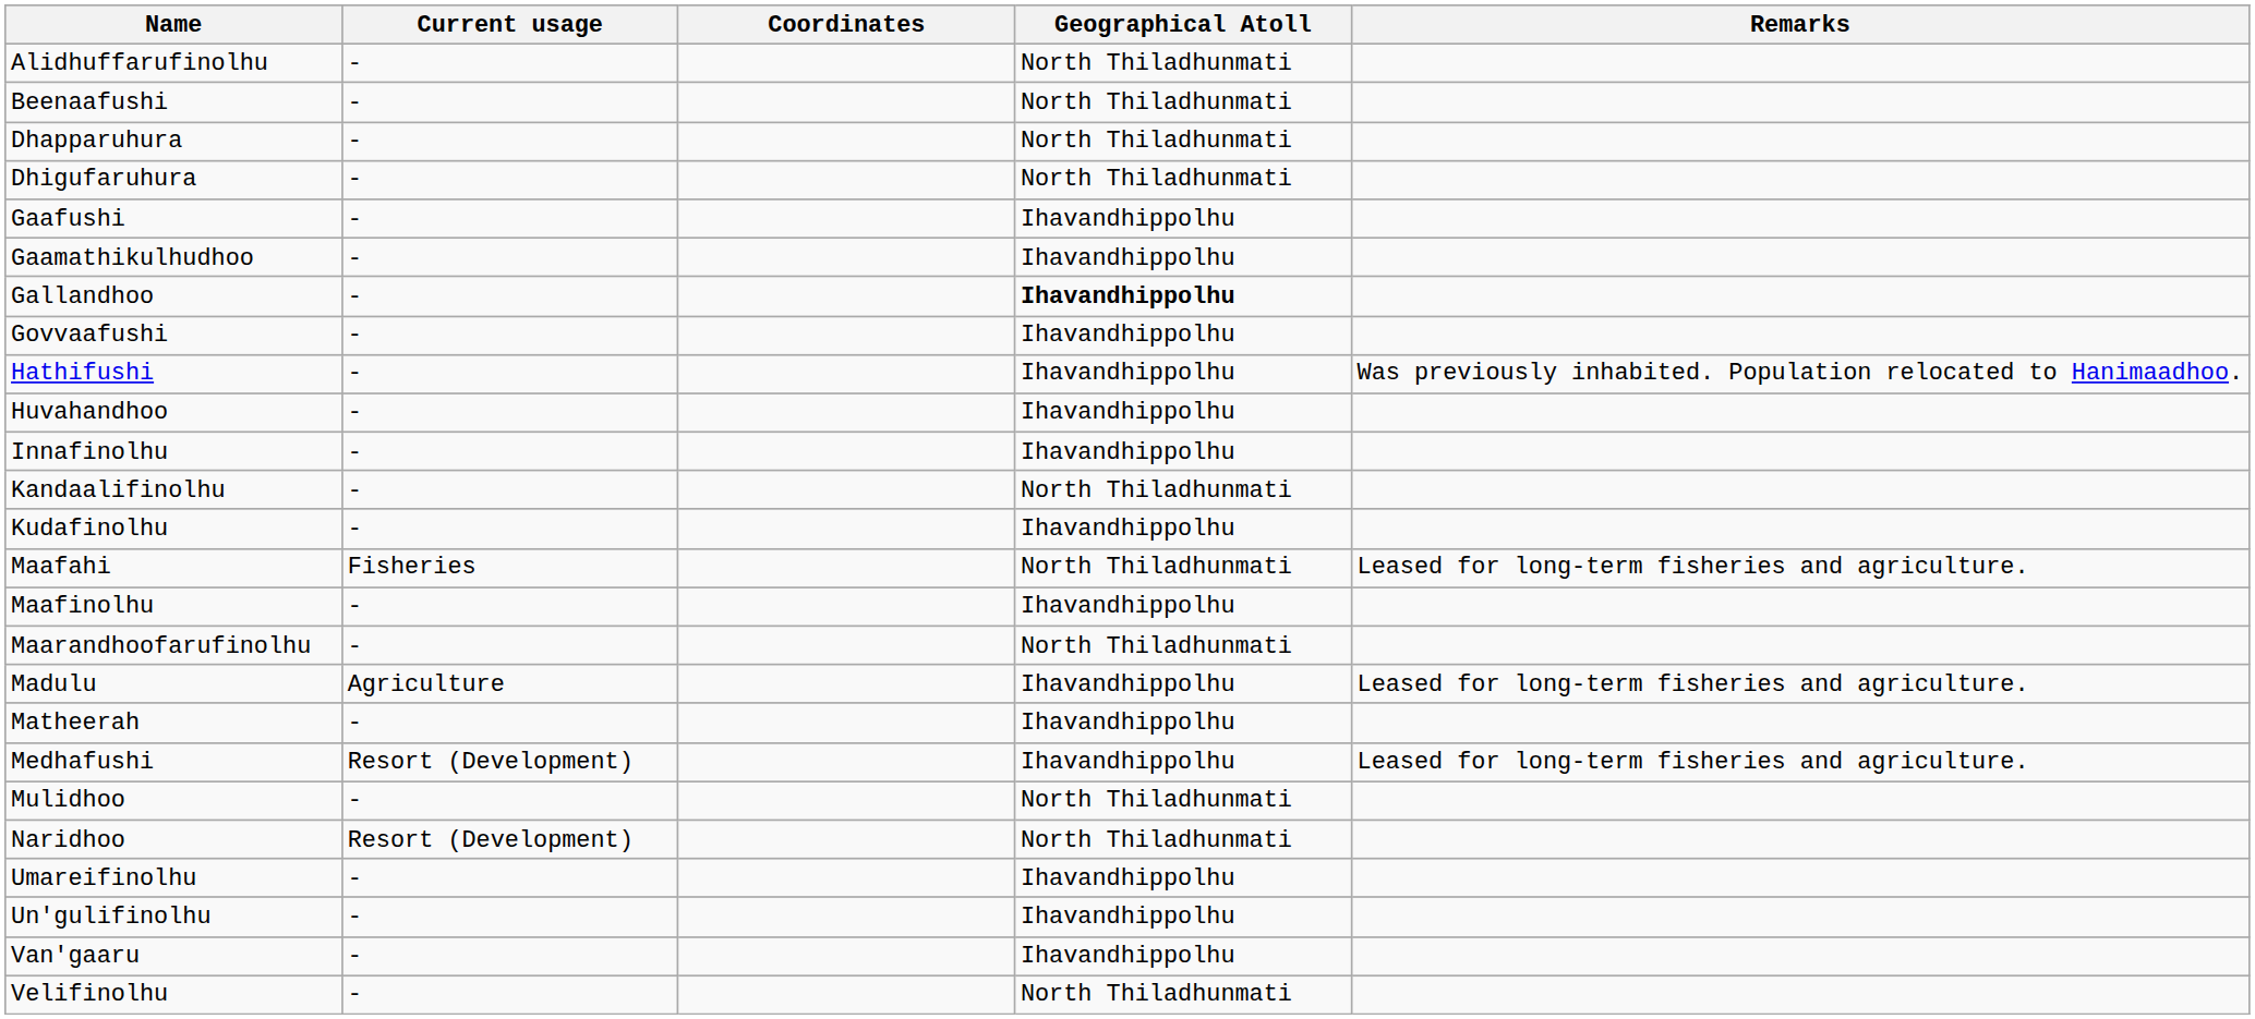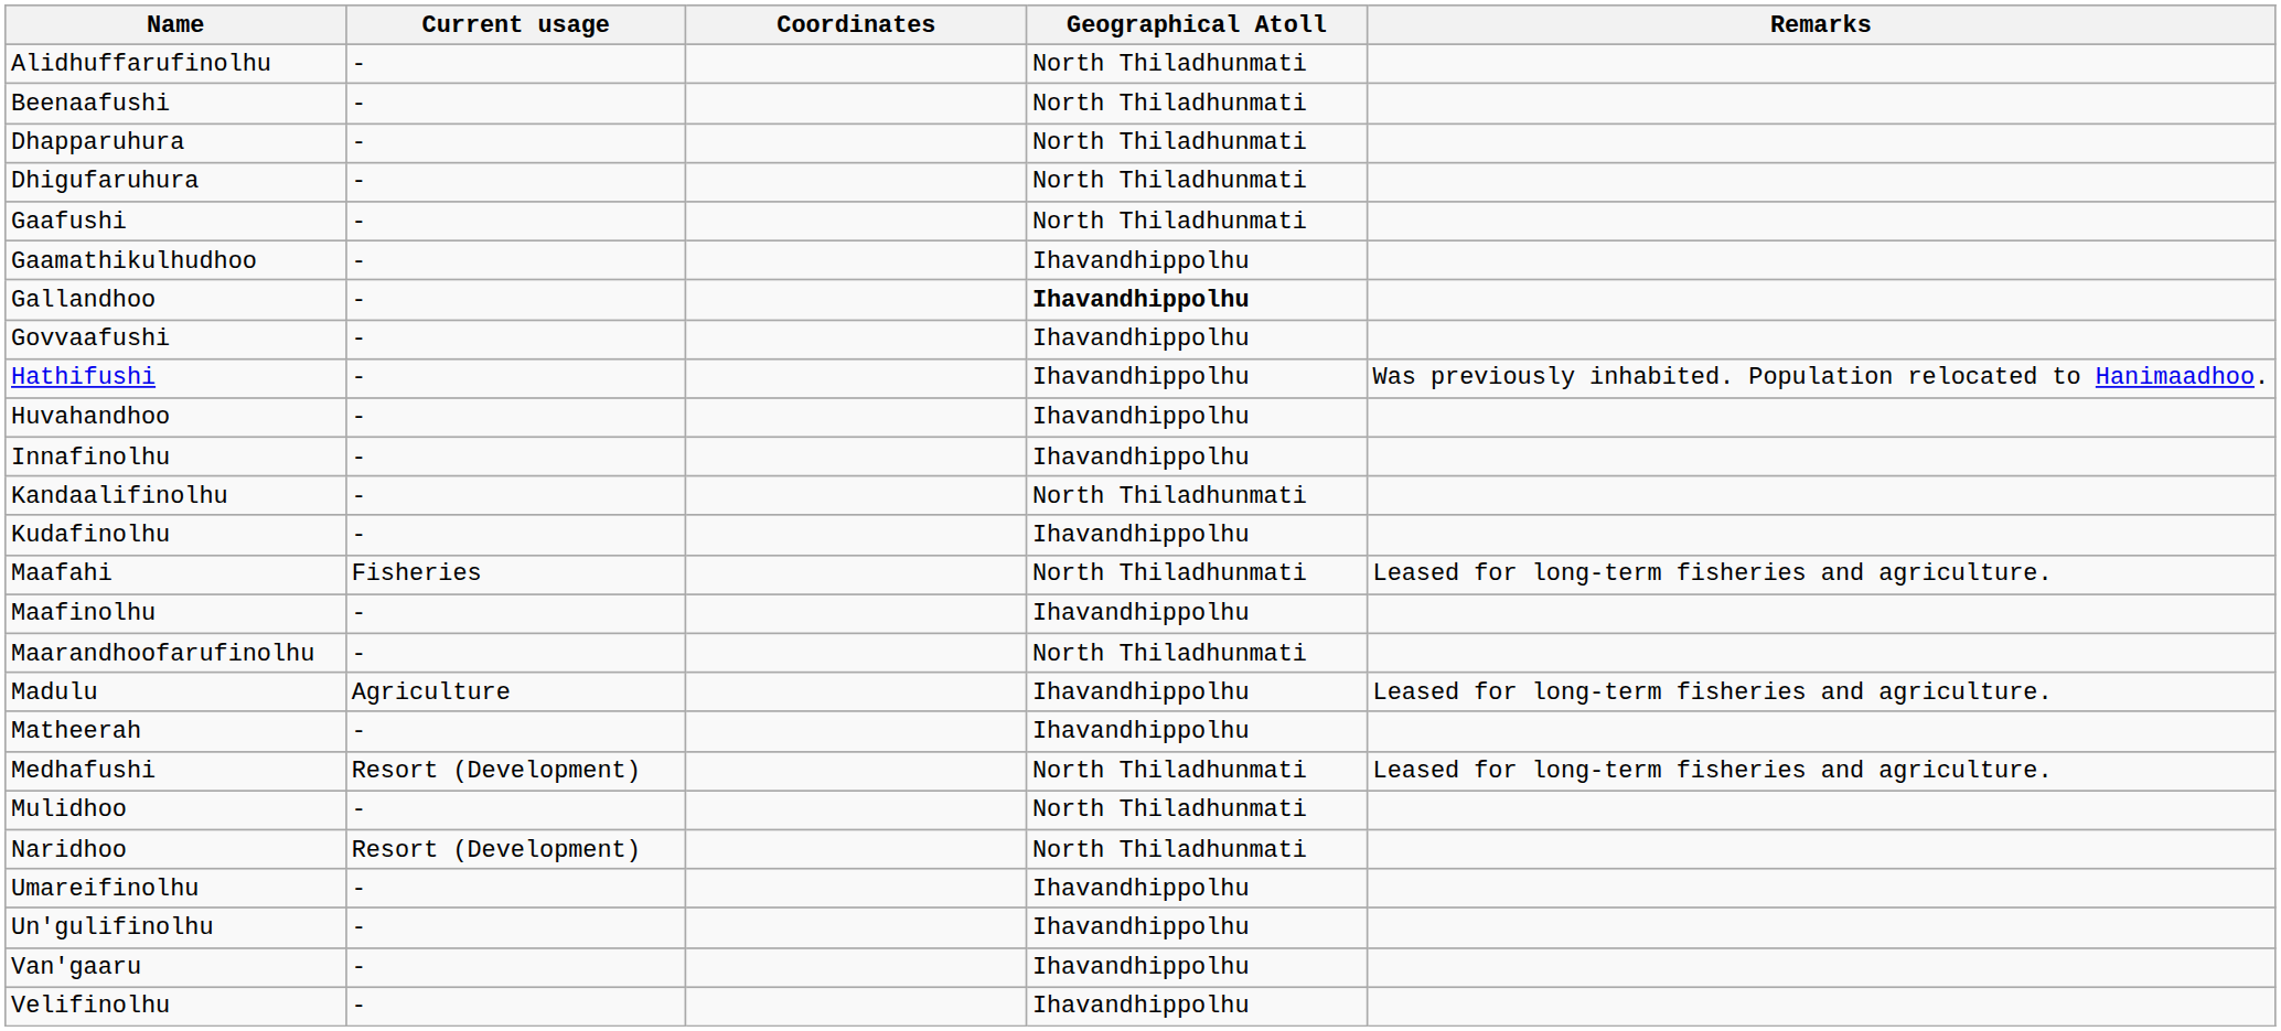 <table class="wikitable sortable">
 <tr>
 <th style="width:15%">Name</th>
 <th style="width:15%">Current usage</th>
 <th style="width:15%">Coordinates</th>
 <th style="width:15%">Geographical Atoll</th>
 <th style="width:40%">Remarks</th>
 </tr>
 <tr>
 <td>Alidhuffarufinolhu</td>
 <td>-</td>
 <td></td>
 <td>North Thiladhunmati</td>
 <td></td>
 </tr>
 <tr>
 <td>Beenaafushi</td>
 <td>-</td>
 <td></td>
 <td>North Thiladhunmati</td>
 <td></td>
 </tr>
 <tr>
 <td>Dhapparuhura</td>
 <td>-</td>
 <td></td>
 <td>North Thiladhunmati</td>
 <td></td>
 </tr>
 <tr>
 <td>Dhigufaruhura</td>
 <td>-</td>
 <td></td>
 <td>North Thiladhunmati</td>
 <td></td>
 </tr>
 <tr>
 <td>Gaafushi</td>
 <td>-</td>
 <td></td>
-<td>Ihavandhippolhu</td>
+<td>North Thiladhunmati</td>
 <td></td>
 </tr>
 <tr>
 <td>Gaamathikulhudhoo</td>
 <td>-</td>
 <td></td>
 <td>Ihavandhippolhu</td>
 <td></td>
 </tr>
 <tr>
 <td>Gallandhoo</td>
 <td>-</td>
 <td></td>
 <td><strong>Ihavandhippolhu</strong></td>
 <td></td>
 </tr>
 <tr>
 <td>Govvaafushi</td>
 <td>-</td>
 <td></td>
 <td>Ihavandhippolhu</td>
 <td></td>
 </tr>
 <tr>
 <td><a href='#'>Hathifushi</a></td>
 <td>-</td>
 <td></td>
 <td>Ihavandhippolhu</td>
 <td>Was previously inhabited. Population relocated to <a href='#'>Hanimaadhoo</a>.</td>
 </tr>
 <tr>
 <td>Huvahandhoo</td>
 <td>-</td>
 <td></td>
 <td>Ihavandhippolhu</td>
 <td></td>
 </tr>
 <tr>
 <td>Innafinolhu</td>
 <td>-</td>
 <td></td>
 <td>Ihavandhippolhu</td>
 <td></td>
 </tr>
 <tr>
 <td>Kandaalifinolhu</td>
 <td>-</td>
 <td></td>
 <td>North Thiladhunmati</td>
 <td></td>
 </tr>
 <tr>
 <td>Kudafinolhu</td>
 <td>-</td>
 <td></td>
 <td>Ihavandhippolhu</td>
 <td></td>
 </tr>
 <tr>
 <td>Maafahi</td>
 <td>Fisheries</td>
 <td></td>
 <td>North Thiladhunmati</td>
 <td>Leased for long-term fisheries and agriculture.</td>
 </tr>
 <tr>
 <td>Maafinolhu</td>
 <td>-</td>
 <td></td>
 <td>Ihavandhippolhu</td>
 <td></td>
 </tr>
 <tr>
 <td>Maarandhoofarufinolhu</td>
 <td>-</td>
 <td></td>
 <td>North Thiladhunmati</td>
 <td></td>
 </tr>
 <tr>
 <td>Madulu</td>
 <td>Agriculture</td>
 <td></td>
 <td>Ihavandhippolhu</td>
 <td>Leased for long-term fisheries and agriculture.</td>
 </tr>
 <tr>
 <td>Matheerah</td>
 <td>-</td>
 <td></td>
 <td>Ihavandhippolhu</td>
 <td></td>
 </tr>
 <tr>
 <td>Medhafushi</td>
 <td>Resort (Development)</td>
 <td></td>
-<td>Ihavandhippolhu</td>
+<td>North Thiladhunmati</td>
 <td>Leased for long-term fisheries and agriculture.</td>
 </tr>
 <tr>
 <td>Mulidhoo</td>
 <td>-</td>
 <td></td>
 <td>North Thiladhunmati</td>
 <td></td>
 </tr>
 <tr>
 <td>Naridhoo</td>
 <td>Resort (Development)</td>
 <td></td>
 <td>North Thiladhunmati</td>
 <td></td>
 </tr>
 <tr>
 <td>Umareifinolhu</td>
 <td>-</td>
 <td></td>
 <td>Ihavandhippolhu</td>
 <td></td>
 </tr>
 <tr>
 <td>Un'gulifinolhu</td>
 <td>-</td>
 <td></td>
 <td>Ihavandhippolhu</td>
 <td></td>
 </tr>
 <tr>
 <td>Van'gaaru</td>
 <td>-</td>
 <td></td>
 <td>Ihavandhippolhu</td>
 <td></td>
 </tr>
 <tr>
 <td>Velifinolhu</td>
 <td>-</td>
 <td></td>
-<td>North Thiladhunmati</td>
+<td>Ihavandhippolhu</td>
 <td></td>
 </tr>
 </table>
